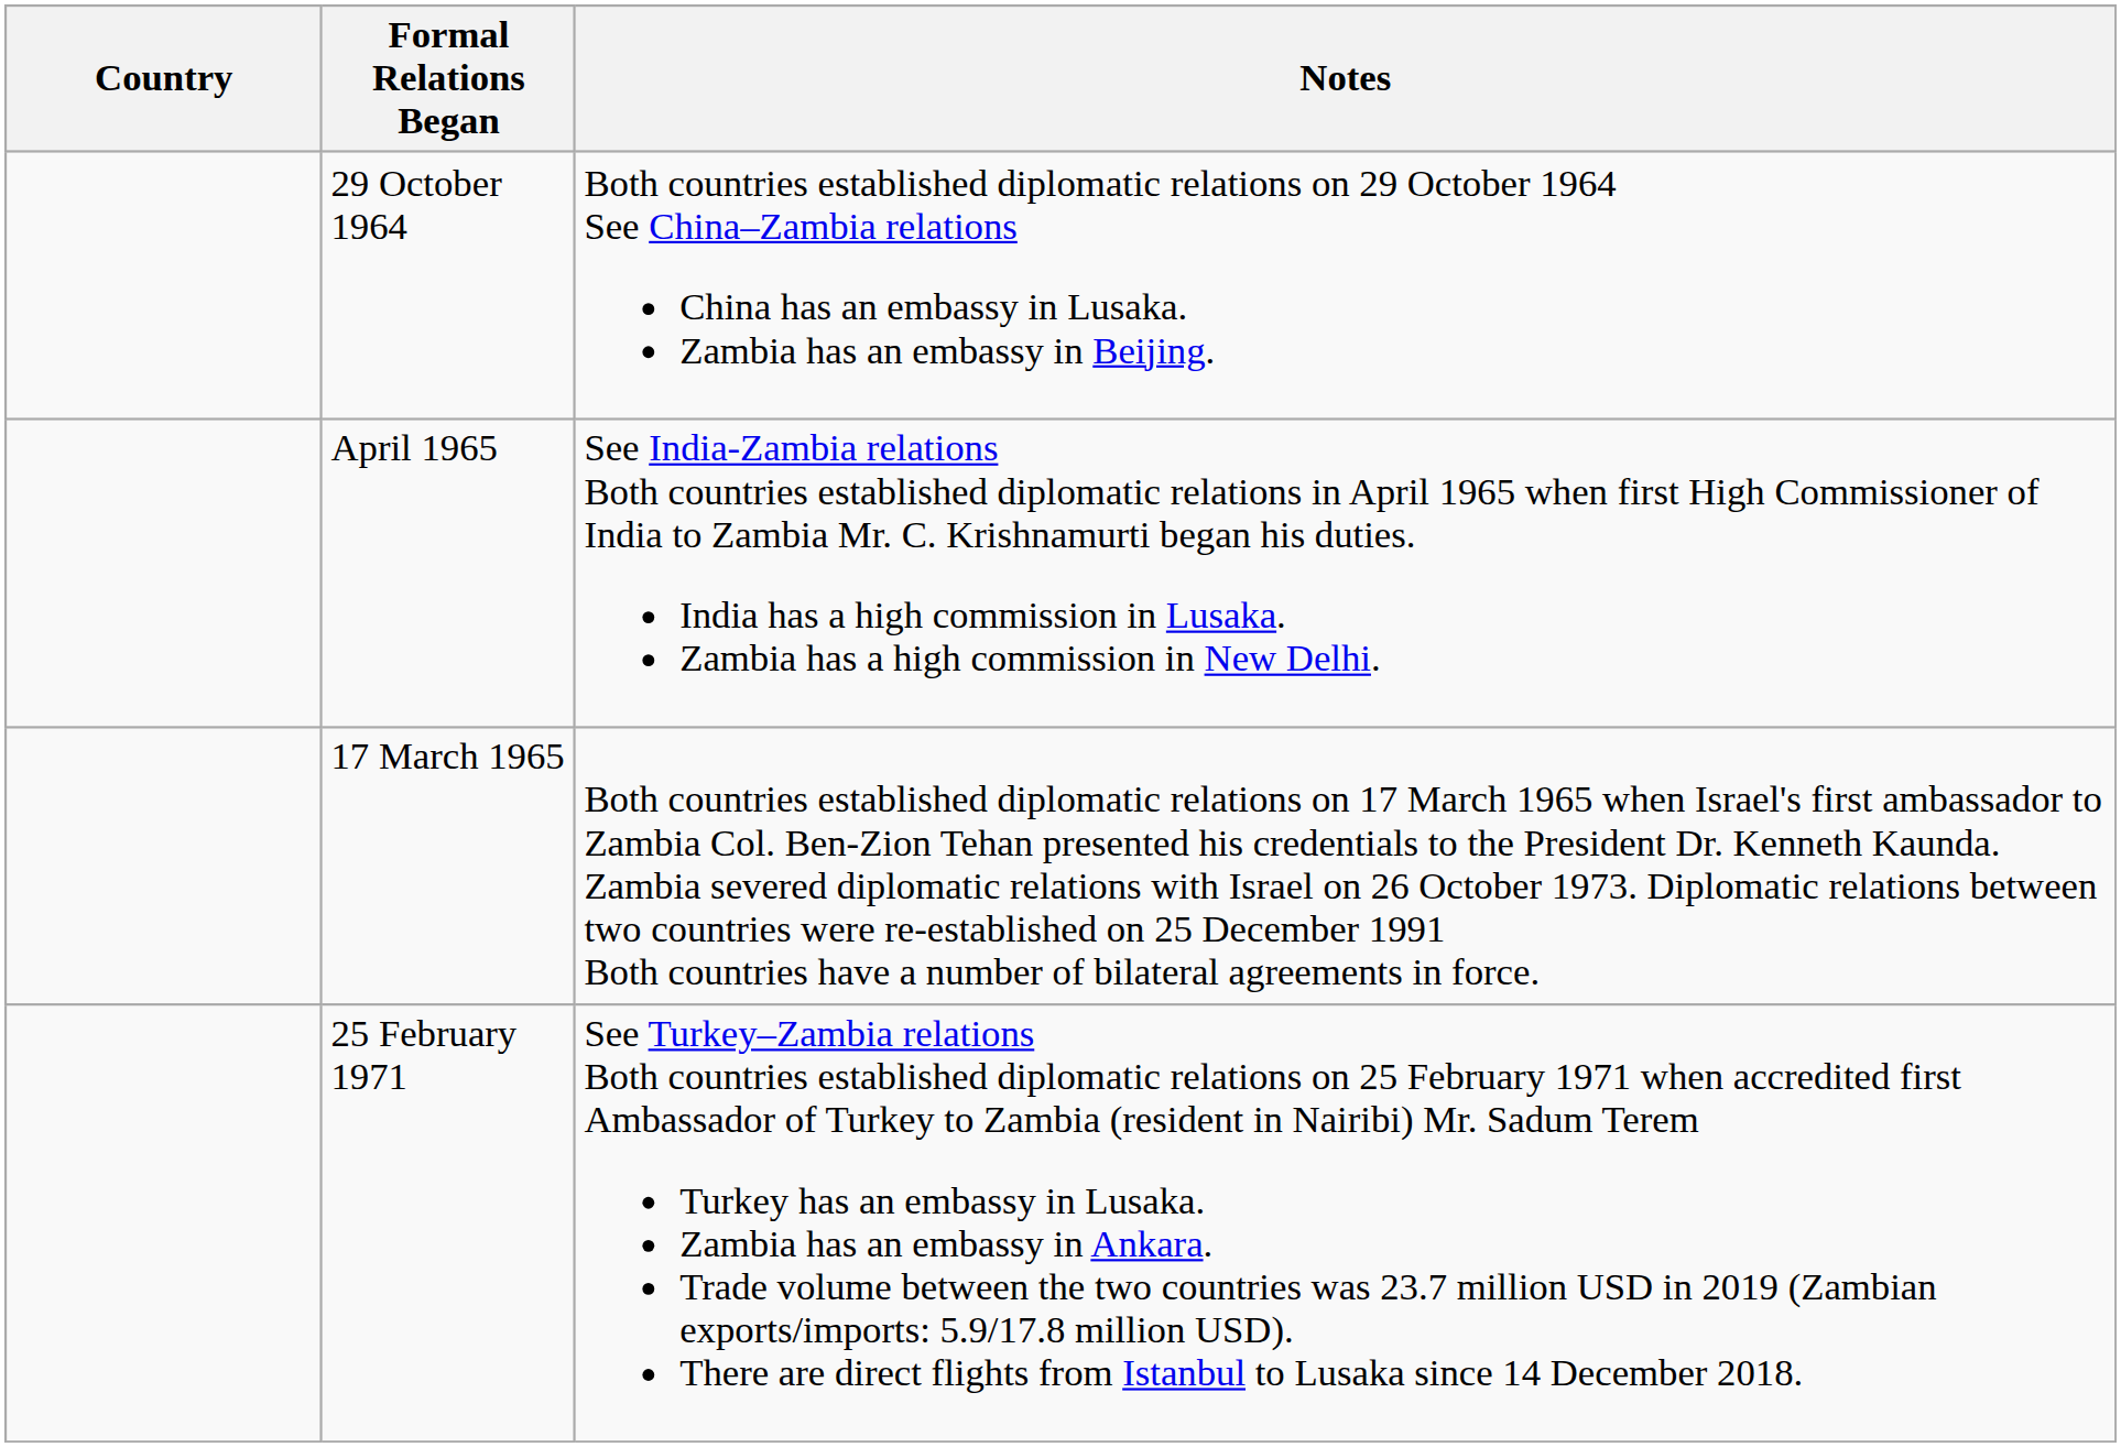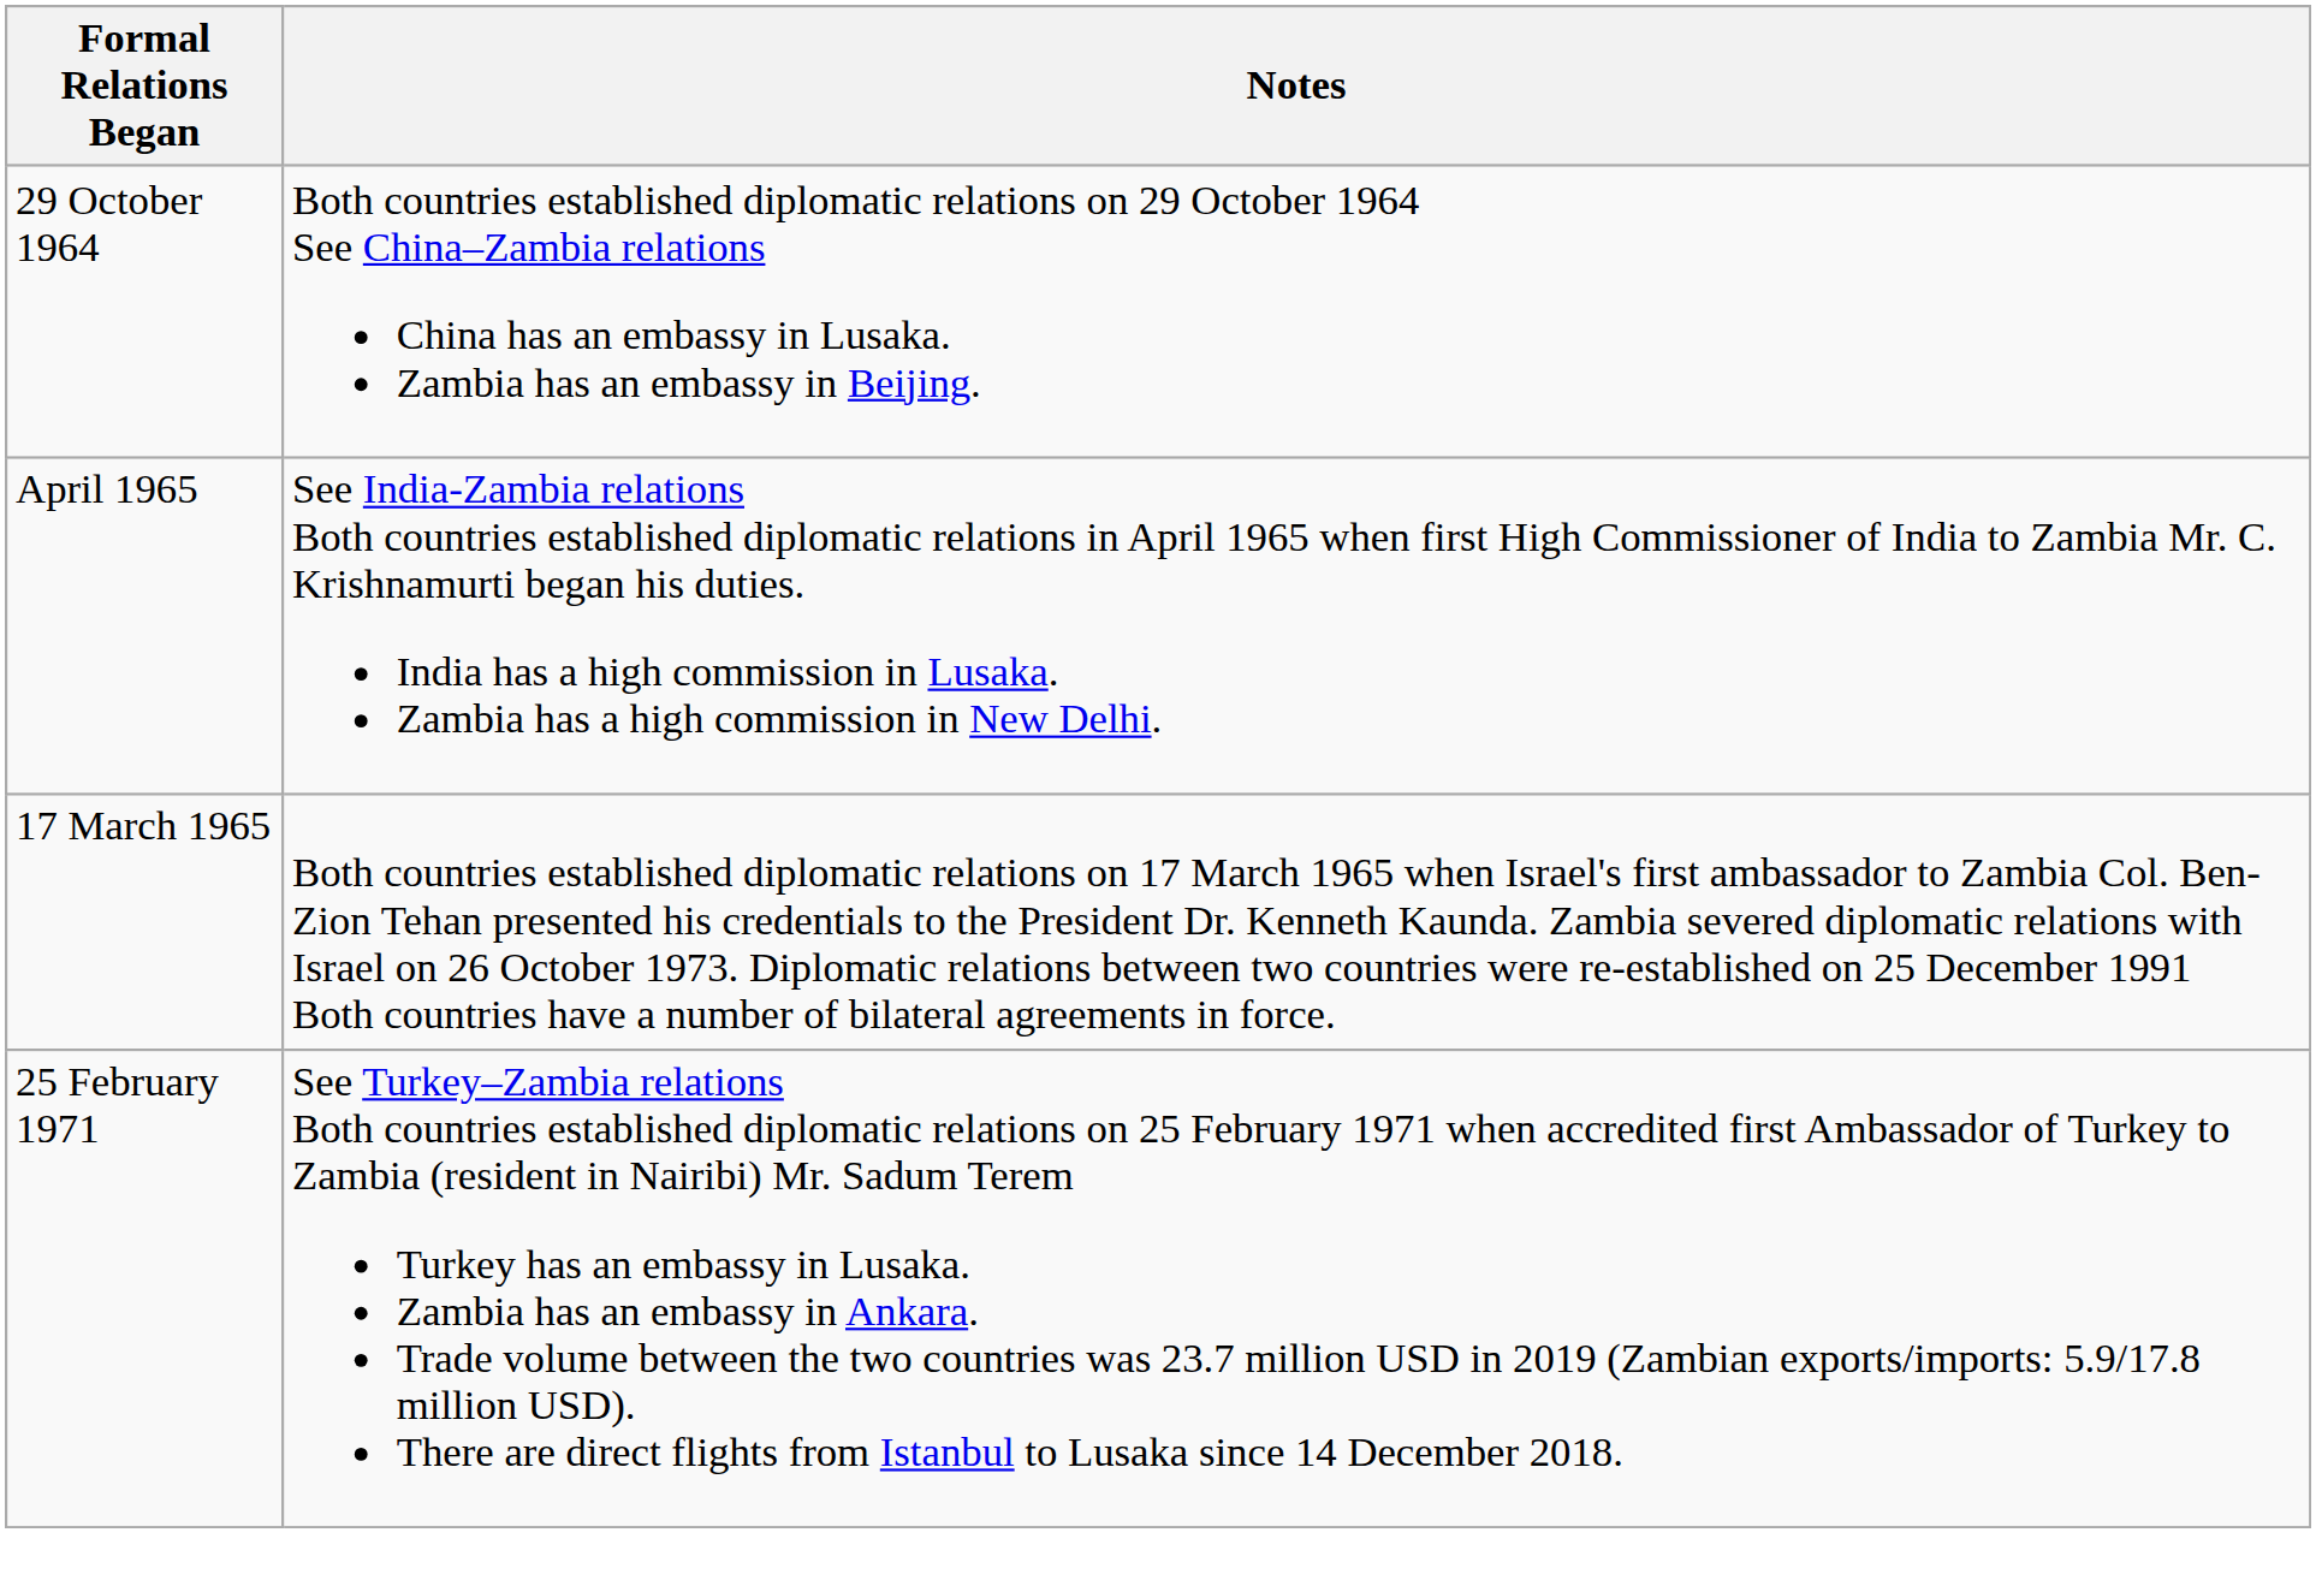 <table class="wikitable sortable" style="width:100%; margin:auto;">
 <tr>
-<th style="width:15%;">Country</th>
 <th style="width:12%;">Formal Relations Began</th>
 <th>Notes</th>
 </tr>
 <tr valign="top">
-<td></td>
 <td>29 October 1964</td>
 <td>Both countries established diplomatic relations on 29 October 1964<br>See <a href='#'>China–Zambia relations</a><ul><li>China has an embassy in Lusaka.</li><li>Zambia has an embassy in <a href='#'>Beijing</a>.</li></ul></td>
 </tr>
 <tr valign="top">
-<td></td>
 <td>April 1965</td>
 <td>See <a href='#'>India-Zambia relations</a><br>Both countries established diplomatic relations in April 1965 when first High Commissioner of India to Zambia Mr. C. Krishnamurti began his duties.<ul><li>India has a high commission in <a href='#'>Lusaka</a>.</li><li>Zambia has a high commission in <a href='#'>New Delhi</a>.</li></ul></td>
 </tr>
 <tr valign="top">
-<td></td>
 <td>17 March 1965</td>
 <td><br>Both countries established diplomatic relations on 17 March 1965 when Israel's first ambassador to Zambia Col. Ben-Zion Tehan presented his credentials to the President Dr. Kenneth Kaunda. Zambia severed diplomatic relations with Israel on 26 October 1973. Diplomatic relations between two countries were re-established on 25 December 1991<br>Both countries have a number of bilateral agreements in force.</td>
 </tr>
 <tr valign="top">
-<td></td>
 <td>25 February 1971</td>
 <td>See <a href='#'>Turkey–Zambia relations</a><br>Both countries established diplomatic relations on 25 February 1971 when accredited first Ambassador of Turkey to Zambia (resident in Nairibi) Mr. Sadum Terem<ul><li>Turkey has an embassy in Lusaka.</li><li>Zambia has an embassy in <a href='#'>Ankara</a>.</li><li>Trade volume between the two countries was 23.7 million USD in 2019 (Zambian exports/imports: 5.9/17.8 million USD).</li><li>There are direct flights from <a href='#'>Istanbul</a> to Lusaka since 14 December 2018.</li></ul></td>
 </tr>
 </table>
